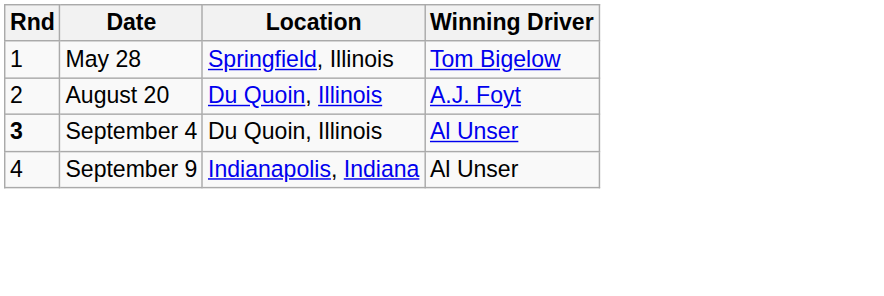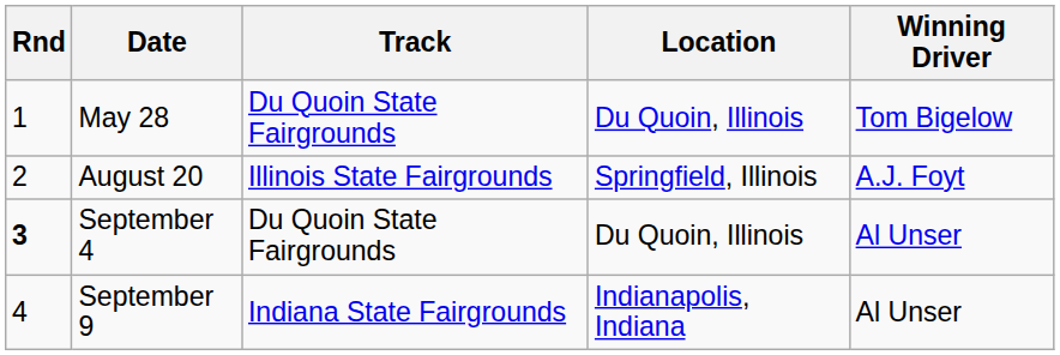 <table class="wikitable">
 <tr>
 <th>Rnd</th>
 <th>Date</th>
+<th>Track</th>
 <th>Location</th>
 <th>Winning Driver</th>
 </tr>
 <tr>
 <td>1</td>
 <td>May 28</td>
-<td><a href='#'>Springfield</a>, Illinois</td>
+<td><a href='#'>Du Quoin State Fairgrounds</a></td>
+<td><a href='#'>Du Quoin</a>, <a href='#'>Illinois</a></td>
 <td><a href='#'>Tom Bigelow</a></td>
 </tr>
 <tr>
 <td>2</td>
 <td>August 20</td>
-<td><a href='#'>Du Quoin</a>, <a href='#'>Illinois</a></td>
+<td><a href='#'>Illinois State Fairgrounds</a></td>
+<td><a href='#'>Springfield</a>, Illinois</td>
 <td><a href='#'>A.J. Foyt</a></td>
 </tr>
 <tr>
 <td><strong>3</strong></td>
 <td>September 4</td>
+<td>Du Quoin State Fairgrounds</td>
 <td>Du Quoin, Illinois</td>
 <td><a href='#'>Al Unser</a></td>
 </tr>
 <tr>
 <td>4</td>
 <td>September 9</td>
+<td><a href='#'>Indiana State Fairgrounds</a></td>
 <td><a href='#'>Indianapolis</a>, <a href='#'>Indiana</a></td>
 <td>Al Unser</td>
 </tr>
 </table>
